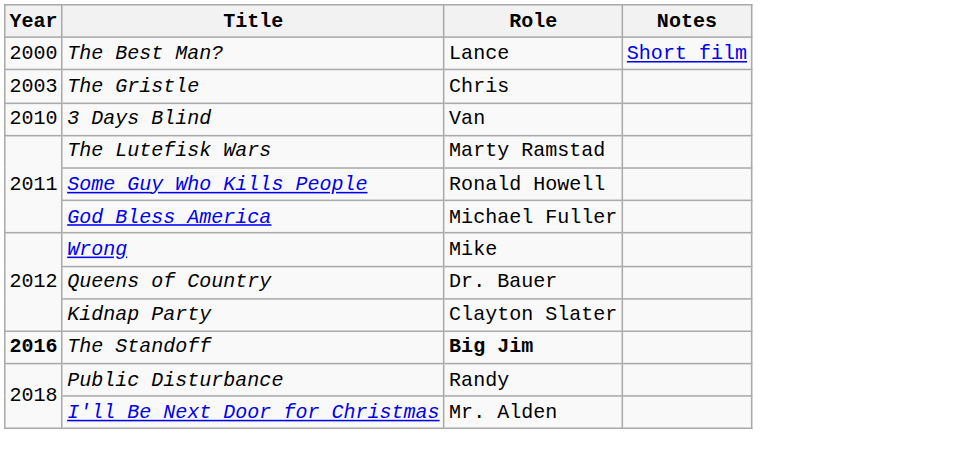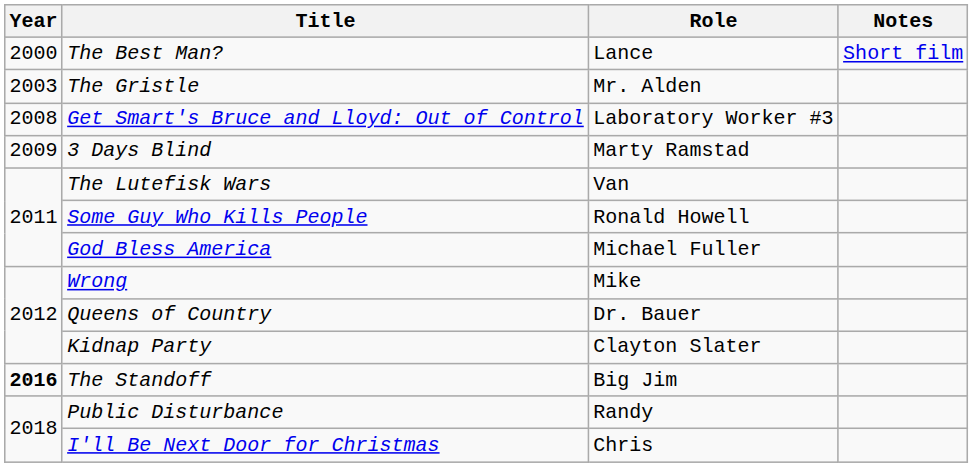 <table class="wikitable sortable">
 <tr>
 <th>Year</th>
 <th>Title</th>
 <th>Role</th>
 <th>Notes</th>
 </tr>
 <tr>
 <td>2000</td>
 <td><em>The Best Man?</em></td>
 <td>Lance</td>
 <td><a href='#'>Short film</a></td>
 </tr>
 <tr>
 <td>2003</td>
 <td><em>The Gristle</em></td>
-<td>Chris</td>
+<td>Mr. Alden</td>
 <td></td>
 </tr>
 <tr>
-<td>2010</td>
+<td>2008</td>
+<td><em><a href='#'>Get Smart's Bruce and Lloyd: Out of Control</a></em></td>
+<td>Laboratory Worker #3</td>
+<td></td>
+</tr>
+<tr>
+<td>2009</td>
 <td><em>3 Days Blind</em></td>
-<td>Van</td>
+<td>Marty Ramstad</td>
 <td></td>
 </tr>
 <tr>
 <td rowspan="3">2011</td>
 <td><em>The Lutefisk Wars</em></td>
-<td>Marty Ramstad</td>
+<td>Van</td>
 <td></td>
 </tr>
 <tr>
 <td><em><a href='#'>Some Guy Who Kills People</a></em></td>
 <td>Ronald Howell</td>
 <td></td>
 </tr>
 <tr>
 <td><em><a href='#'>God Bless America</a></em></td>
 <td>Michael Fuller</td>
 <td></td>
 </tr>
 <tr>
 <td rowspan="3">2012</td>
 <td><em><a href='#'>Wrong</a></em></td>
 <td>Mike</td>
 <td></td>
 </tr>
 <tr>
 <td><em>Queens of Country</em></td>
 <td>Dr. Bauer</td>
 <td></td>
 </tr>
 <tr>
 <td><em>Kidnap Party</em></td>
 <td>Clayton Slater</td>
 <td></td>
 </tr>
 <tr>
 <td><strong>2016</strong></td>
 <td><em>The Standoff</em></td>
-<td><strong>Big Jim</strong></td>
+<td>Big Jim</td>
 <td></td>
 </tr>
 <tr>
 <td rowspan="2">2018</td>
 <td><em>Public Disturbance</em></td>
 <td>Randy</td>
 <td></td>
 </tr>
 <tr>
 <td><em><a href='#'>I'll Be Next Door for Christmas</a></em></td>
-<td>Mr. Alden</td>
+<td>Chris</td>
 <td></td>
 </tr>
 </table>
